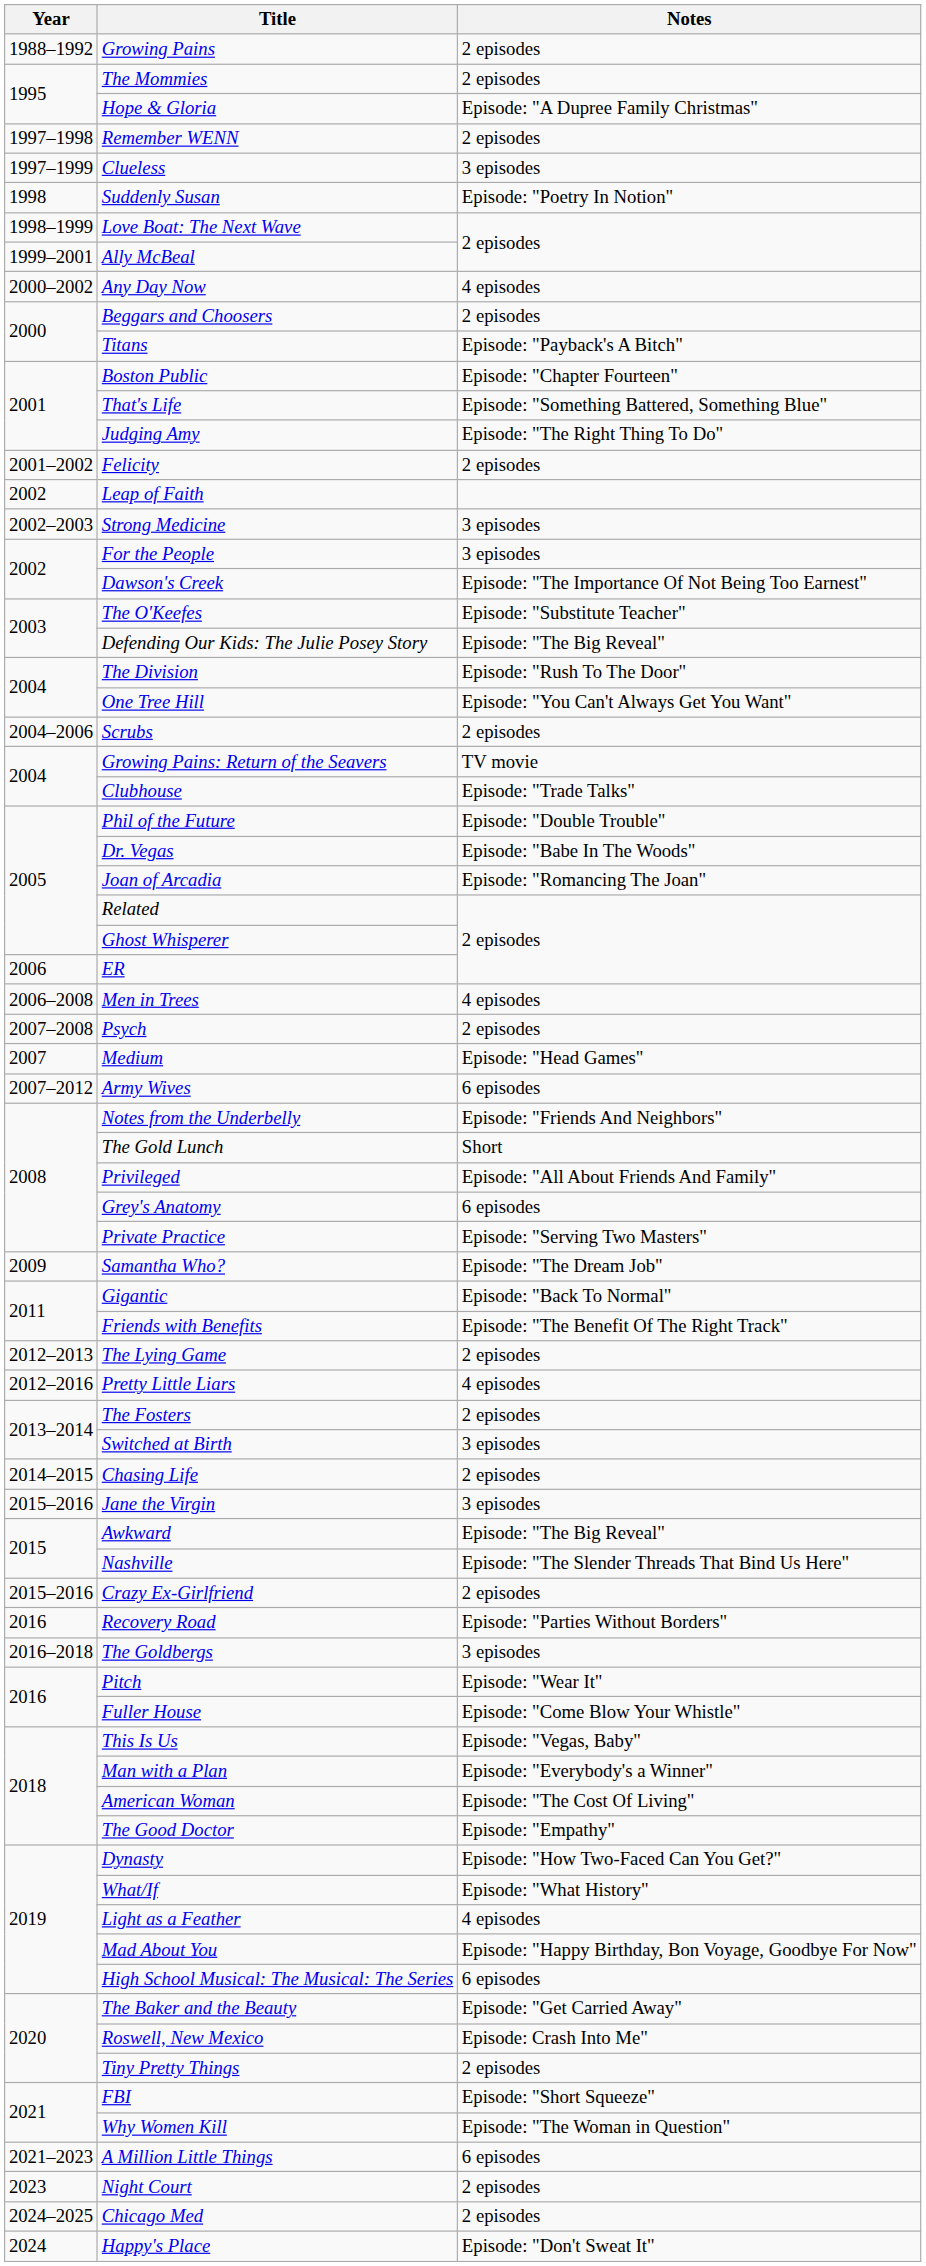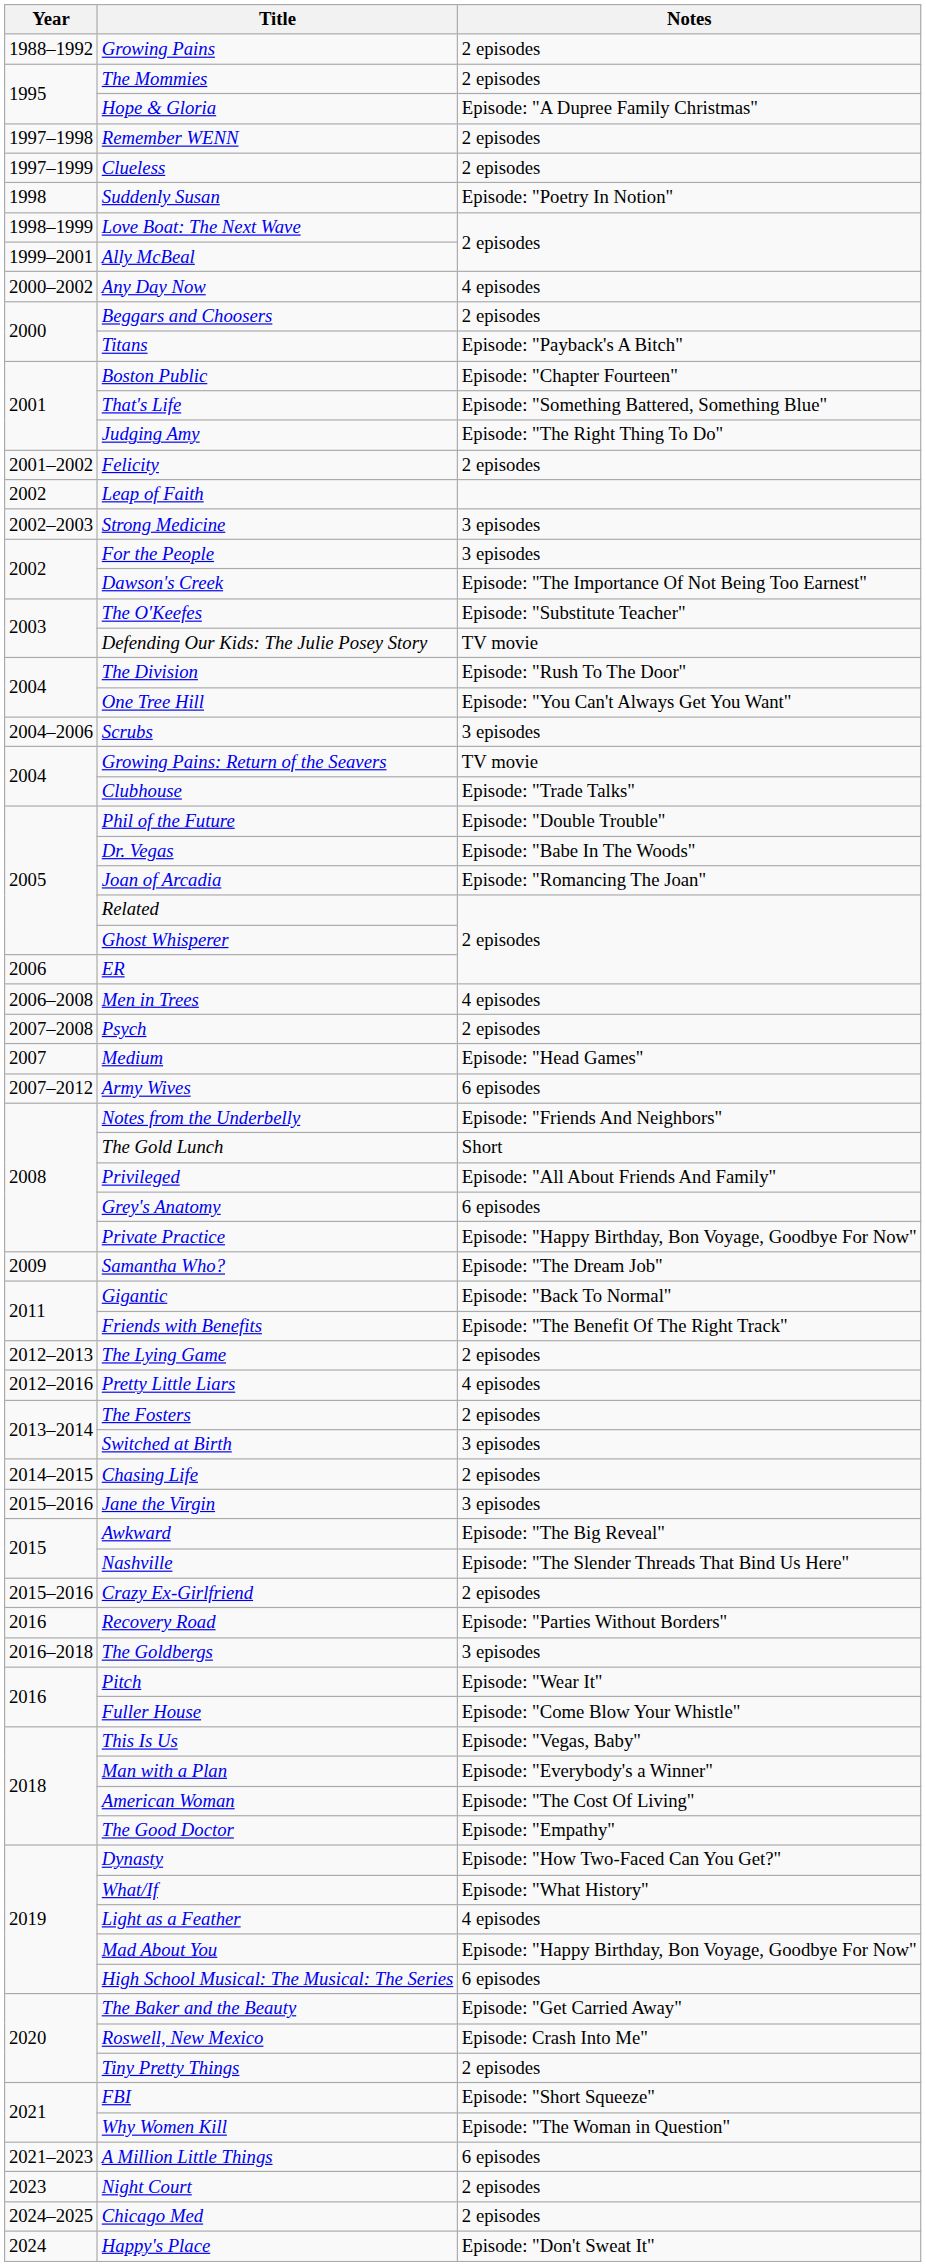 <table class="wikitable sortable">
 <tr>
 <th>Year</th>
 <th>Title</th>
 <th class="unsortable">Notes</th>
 </tr>
 <tr>
 <td>1988–1992</td>
 <td><em><a href='#'>Growing Pains</a></em></td>
 <td>2 episodes</td>
 </tr>
 <tr>
 <td rowspan="2">1995</td>
 <td><em><a href='#'>The Mommies</a></em></td>
 <td>2 episodes</td>
 </tr>
 <tr>
 <td><em><a href='#'>Hope & Gloria</a></em></td>
 <td>Episode: "A Dupree Family Christmas"</td>
 </tr>
 <tr>
 <td>1997–1998</td>
 <td><em><a href='#'>Remember WENN</a></em></td>
 <td>2 episodes</td>
 </tr>
 <tr>
 <td>1997–1999</td>
 <td><em><a href='#'>Clueless</a></em></td>
-<td>3 episodes</td>
+<td>2 episodes</td>
 </tr>
 <tr>
 <td>1998</td>
 <td><em><a href='#'>Suddenly Susan</a></em></td>
 <td>Episode: "Poetry In Notion"</td>
 </tr>
 <tr>
 <td>1998–1999</td>
 <td><em><a href='#'>Love Boat: The Next Wave</a></em></td>
 <td rowspan=2>2 episodes</td>
 </tr>
 <tr>
 <td>1999–2001</td>
 <td><em><a href='#'>Ally McBeal</a></em></td>
 </tr>
 <tr>
 <td>2000–2002</td>
 <td><em><a href='#'>Any Day Now</a></em></td>
 <td>4 episodes</td>
 </tr>
 <tr>
 <td rowspan="2">2000</td>
 <td><em><a href='#'>Beggars and Choosers</a></em></td>
 <td>2 episodes</td>
 </tr>
 <tr>
 <td><em><a href='#'>Titans</a></em></td>
 <td>Episode: "Payback's A Bitch"</td>
 </tr>
 <tr>
 <td rowspan="3">2001</td>
 <td><em><a href='#'>Boston Public</a></em></td>
 <td>Episode: "Chapter Fourteen"</td>
 </tr>
 <tr>
 <td><em><a href='#'>That's Life</a></em></td>
 <td>Episode: "Something Battered, Something Blue"</td>
 </tr>
 <tr>
 <td><em><a href='#'>Judging Amy</a></em></td>
 <td>Episode: "The Right Thing To Do"</td>
 </tr>
 <tr>
 <td>2001–2002</td>
 <td><em><a href='#'>Felicity</a></em></td>
 <td>2 episodes</td>
 </tr>
 <tr>
 <td>2002</td>
 <td><em><a href='#'>Leap of Faith</a></em></td>
 <td></td>
 </tr>
 <tr>
 <td>2002–2003</td>
 <td><em><a href='#'>Strong Medicine</a></em></td>
 <td>3 episodes</td>
 </tr>
 <tr>
 <td rowspan="2">2002</td>
 <td><em><a href='#'>For the People</a></em></td>
 <td>3 episodes</td>
 </tr>
 <tr>
 <td><em><a href='#'>Dawson's Creek</a></em></td>
 <td>Episode: "The Importance Of Not Being Too Earnest"</td>
 </tr>
 <tr>
 <td rowspan="2">2003</td>
 <td><em><a href='#'>The O'Keefes</a></em></td>
 <td>Episode: "Substitute Teacher"</td>
 </tr>
 <tr>
 <td><em>Defending Our Kids: The Julie Posey Story</em></td>
-<td>Episode: "The Big Reveal"</td>
+<td>TV movie</td>
 </tr>
 <tr>
 <td rowspan="2">2004</td>
 <td><em><a href='#'>The Division</a></em></td>
 <td>Episode: "Rush To The Door"</td>
 </tr>
 <tr>
 <td><em><a href='#'>One Tree Hill</a></em></td>
 <td>Episode: "You Can't Always Get You Want"</td>
 </tr>
 <tr>
 <td>2004–2006</td>
 <td><em><a href='#'>Scrubs</a></em></td>
-<td>2 episodes</td>
+<td>3 episodes</td>
 </tr>
 <tr>
 <td rowspan="2">2004</td>
 <td><em><a href='#'>Growing Pains: Return of the Seavers</a></em></td>
 <td>TV movie</td>
 </tr>
 <tr>
 <td><em><a href='#'>Clubhouse</a></em></td>
 <td>Episode: "Trade Talks"</td>
 </tr>
 <tr>
 <td rowspan="5">2005</td>
 <td><em><a href='#'>Phil of the Future</a></em></td>
 <td>Episode: "Double Trouble"</td>
 </tr>
 <tr>
 <td><em><a href='#'>Dr. Vegas</a></em></td>
 <td>Episode: "Babe In The Woods"</td>
 </tr>
 <tr>
 <td><em><a href='#'>Joan of Arcadia</a></em></td>
 <td>Episode: "Romancing The Joan"</td>
 </tr>
 <tr>
 <td><em>Related</em></td>
 <td rowspan=3>2 episodes</td>
 </tr>
 <tr>
 <td><em><a href='#'>Ghost Whisperer</a></em></td>
 </tr>
 <tr>
 <td>2006</td>
 <td><em><a href='#'>ER</a></em></td>
 </tr>
 <tr>
 <td>2006–2008</td>
 <td><em><a href='#'>Men in Trees</a></em></td>
 <td>4 episodes</td>
 </tr>
 <tr>
 <td>2007–2008</td>
 <td><em><a href='#'>Psych</a></em></td>
 <td>2 episodes</td>
 </tr>
 <tr>
 <td>2007</td>
 <td><em><a href='#'>Medium</a></em></td>
 <td>Episode: "Head Games"</td>
 </tr>
 <tr>
 <td>2007–2012</td>
 <td><em><a href='#'>Army Wives</a></em></td>
 <td>6 episodes</td>
 </tr>
 <tr>
 <td rowspan="5">2008</td>
 <td><em><a href='#'>Notes from the Underbelly</a></em></td>
 <td>Episode: "Friends And Neighbors"</td>
 </tr>
 <tr>
 <td><em>The Gold Lunch</em></td>
 <td>Short</td>
 </tr>
 <tr>
 <td><em><a href='#'>Privileged</a></em></td>
 <td>Episode: "All About Friends And Family"</td>
 </tr>
 <tr>
 <td><em><a href='#'>Grey's Anatomy</a></em></td>
 <td>6 episodes</td>
 </tr>
 <tr>
 <td><em><a href='#'>Private Practice</a></em></td>
-<td>Episode: "Serving Two Masters"</td>
+<td>Episode: "Happy Birthday, Bon Voyage, Goodbye For Now"</td>
 </tr>
 <tr>
 <td>2009</td>
 <td><em><a href='#'>Samantha Who?</a></em></td>
 <td>Episode: "The Dream Job"</td>
 </tr>
 <tr>
 <td rowspan="2">2011</td>
 <td><em><a href='#'>Gigantic</a></em></td>
 <td>Episode: "Back To Normal"</td>
 </tr>
 <tr>
 <td><em><a href='#'>Friends with Benefits</a></em></td>
 <td>Episode: "The Benefit Of The Right Track"</td>
 </tr>
 <tr>
 <td>2012–2013</td>
 <td><em><a href='#'>The Lying Game</a></em></td>
 <td>2 episodes</td>
 </tr>
 <tr>
 <td>2012–2016</td>
 <td><em><a href='#'>Pretty Little Liars</a></em></td>
 <td>4 episodes</td>
 </tr>
 <tr>
 <td rowspan="2">2013–2014</td>
 <td><em><a href='#'>The Fosters</a></em></td>
 <td>2 episodes</td>
 </tr>
 <tr>
 <td><em><a href='#'>Switched at Birth</a></em></td>
 <td>3 episodes</td>
 </tr>
 <tr>
 <td>2014–2015</td>
 <td><em><a href='#'>Chasing Life</a></em></td>
 <td>2 episodes</td>
 </tr>
 <tr>
 <td>2015–2016</td>
 <td><em><a href='#'>Jane the Virgin</a></em></td>
 <td>3 episodes</td>
 </tr>
 <tr>
 <td rowspan="2">2015</td>
 <td><em><a href='#'>Awkward</a></em></td>
 <td>Episode: "The Big Reveal"</td>
 </tr>
 <tr>
 <td><em><a href='#'>Nashville</a></em></td>
 <td>Episode: "The Slender Threads That Bind Us Here"</td>
 </tr>
 <tr>
 <td>2015–2016</td>
 <td><em><a href='#'>Crazy Ex-Girlfriend</a></em></td>
 <td>2 episodes</td>
 </tr>
 <tr>
 <td>2016</td>
 <td><em><a href='#'>Recovery Road</a></em></td>
 <td>Episode: "Parties Without Borders"</td>
 </tr>
 <tr>
 <td>2016–2018</td>
 <td><em><a href='#'>The Goldbergs</a></em></td>
 <td>3 episodes</td>
 </tr>
 <tr>
 <td rowspan="2">2016</td>
 <td><em><a href='#'>Pitch</a></em></td>
 <td>Episode: "Wear It"</td>
 </tr>
 <tr>
 <td><em><a href='#'>Fuller House</a></em></td>
 <td>Episode: "Come Blow Your Whistle"</td>
 </tr>
 <tr>
 <td rowspan="4">2018</td>
 <td><em><a href='#'>This Is Us</a></em></td>
 <td>Episode: "Vegas, Baby"</td>
 </tr>
 <tr>
 <td><em><a href='#'>Man with a Plan</a></em></td>
 <td>Episode: "Everybody's a Winner"</td>
 </tr>
 <tr>
 <td><em><a href='#'>American Woman</a></em></td>
 <td>Episode: "The Cost Of Living"</td>
 </tr>
 <tr>
 <td><em><a href='#'>The Good Doctor</a></em></td>
 <td>Episode: "Empathy"</td>
 </tr>
 <tr>
 <td rowspan="5">2019</td>
 <td><em><a href='#'>Dynasty</a></em></td>
 <td>Episode: "How Two-Faced Can You Get?"</td>
 </tr>
 <tr>
 <td><em><a href='#'>What/If</a></em></td>
 <td>Episode: "What History"</td>
 </tr>
 <tr>
 <td><em><a href='#'>Light as a Feather</a></em></td>
 <td>4 episodes</td>
 </tr>
 <tr>
 <td><em><a href='#'>Mad About You</a></em></td>
 <td>Episode: "Happy Birthday, Bon Voyage, Goodbye For Now"</td>
 </tr>
 <tr>
 <td><em><a href='#'>High School Musical: The Musical: The Series</a></em></td>
 <td>6 episodes</td>
 </tr>
 <tr>
 <td rowspan="3">2020</td>
 <td><em><a href='#'>The Baker and the Beauty</a></em></td>
 <td>Episode: "Get Carried Away"</td>
 </tr>
 <tr>
 <td><em><a href='#'>Roswell, New Mexico</a></em></td>
 <td>Episode: Crash Into Me"</td>
 </tr>
 <tr>
 <td><em><a href='#'>Tiny Pretty Things</a></em></td>
 <td>2 episodes</td>
 </tr>
 <tr>
 <td rowspan="2">2021</td>
 <td><em><a href='#'>FBI</a></em></td>
 <td>Episode: "Short Squeeze"</td>
 </tr>
 <tr>
 <td><em><a href='#'>Why Women Kill</a></em></td>
 <td>Episode: "The Woman in Question"</td>
 </tr>
 <tr>
 <td>2021–2023</td>
 <td><em><a href='#'>A Million Little Things</a></em></td>
 <td>6 episodes</td>
 </tr>
 <tr>
 <td>2023</td>
 <td><em><a href='#'>Night Court</a></em></td>
 <td>2 episodes</td>
 </tr>
 <tr>
 <td>2024–2025</td>
 <td><em><a href='#'>Chicago Med</a></em></td>
 <td>2 episodes</td>
 </tr>
 <tr>
 <td>2024</td>
 <td><em><a href='#'>Happy's Place</a></em></td>
 <td>Episode: "Don't Sweat It"</td>
 </tr>
 </table>
